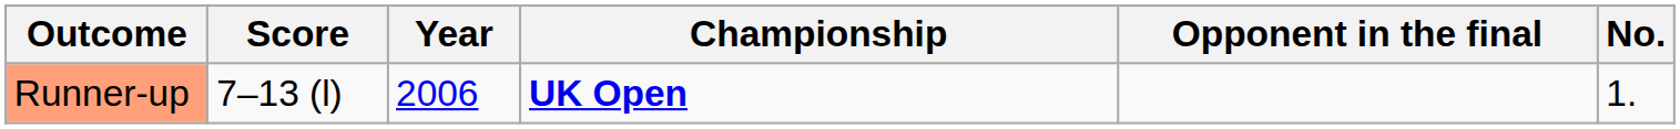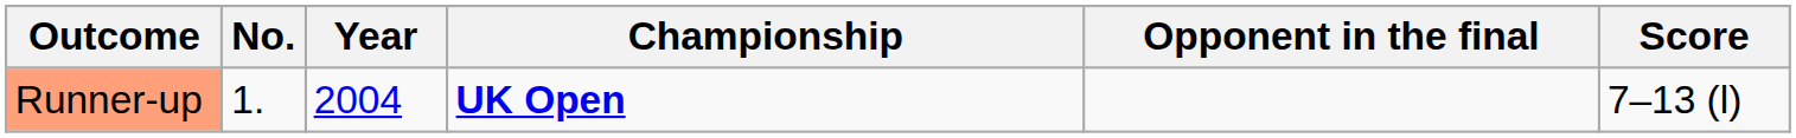 <table class="sortable wikitable">
 <tr>
 <th width="80">Outcome</th>
-<th width="70">Score</th>
+<th width="20">No.</th>
 <th width="50">Year</th>
 <th style="width:250px;">Championship</th>
 <th style="width:200px;">Opponent in the final</th>
-<th width="20">No.</th>
+<th width="70">Score</th>
 </tr>
 <tr>
 <td style="background:#ffa07a;">Runner-up</td>
-<td>7–13 (l)</td>
-<td><a href='#'>2006</a></td>
+<td>1.</td>
+<td><a href='#'>2004</a></td>
 <td><strong><a href='#'>UK Open</a></strong></td>
 <td> </td>
-<td>1.</td>
+<td>7–13 (l)</td>
 </tr>
 </table>
